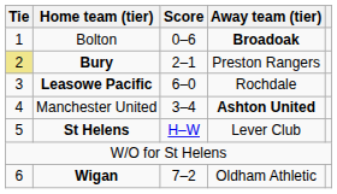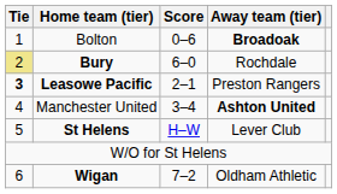 <table class="wikitable" style="text-align:center; font-size:85%">
 <tr>
 <th>Tie</th>
 <th>Home team (tier)</th>
 <th>Score</th>
 <th>Away team (tier)</th>
 <th></th>
 </tr>
 <tr>
 <td align="center">1</td>
 <td>Bolton</td>
 <td align="center">0–6</td>
 <td><strong>Broadoak</strong></td>
 <td></td>
 </tr>
 <tr>
 <td align="center" style="background: khaki;">2</td>
 <td><strong>Bury</strong></td>
-<td align="center">2–1</td>
-<td>Preston Rangers</td>
+<td align="center">6–0</td>
+<td>Rochdale</td>
 <td></td>
 </tr>
 <tr>
-<td align="center">3</td>
+<td align="center"><strong>3</strong></td>
 <td><strong>Leasowe Pacific</strong></td>
-<td align="center">6–0</td>
-<td>Rochdale</td>
+<td align="center">2–1</td>
+<td>Preston Rangers</td>
 <td></td>
 </tr>
 <tr>
 <td align="center">4</td>
 <td>Manchester United</td>
 <td align="center">3–4</td>
 <td><strong>Ashton United</strong></td>
 <td></td>
 </tr>
 <tr>
 <td align="center">5</td>
 <td><strong>St Helens</strong></td>
 <td align="center"><a href='#'>H–W</a></td>
 <td>Lever Club</td>
 <td></td>
 </tr>
 <tr>
 <td colspan="5" align="center">W/O for St Helens</td>
 </tr>
 <tr>
 <td align="center">6</td>
 <td><strong>Wigan</strong></td>
 <td align="center">7–2</td>
 <td>Oldham Athletic</td>
 <td></td>
 </tr>
 </table>
